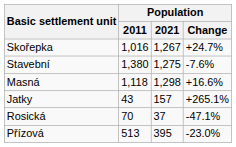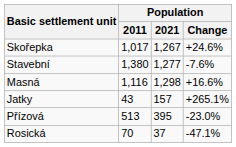 <table class="wikitable sortable">
 <tr>
 <th rowspan=2>Basic settlement unit</th>
 <th colspan=3>Population</th>
 </tr>
 <tr>
 <th>2011</th>
 <th>2021</th>
 <th>Change</th>
 </tr>
 <tr>
 <td>Skořepka</td>
-<td>1,016</td>
+<td>1,017</td>
 <td>1,267</td>
-<td>+24.7%</td>
+<td>+24.6%</td>
 </tr>
 <tr>
 <td>Stavební</td>
 <td>1,380</td>
-<td>1,275</td>
+<td>1,277</td>
 <td>-7.6%</td>
 </tr>
 <tr>
 <td>Masná</td>
-<td>1,118</td>
+<td>1,116</td>
 <td>1,298</td>
 <td>+16.6%</td>
 </tr>
 <tr>
 <td>Jatky</td>
 <td>43</td>
 <td>157</td>
 <td>+265.1%</td>
 </tr>
 <tr>
+<td>Přízová</td>
+<td>513</td>
+<td>395</td>
+<td>-23.0%</td>
+</tr>
+<tr>
 <td>Rosická</td>
 <td>70</td>
 <td>37</td>
 <td>-47.1%</td>
 </tr>
-<tr>
-<td>Přízová</td>
-<td>513</td>
-<td>395</td>
-<td>-23.0%</td>
-</tr>
 </table>
